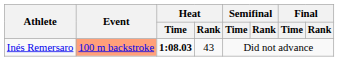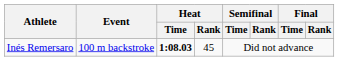 <table class=wikitable style="font-size:90%">
 <tr>
 <th rowspan="2">Athlete</th>
 <th rowspan="2">Event</th>
 <th colspan="2">Heat</th>
 <th colspan="2">Semifinal</th>
 <th colspan="2">Final</th>
 </tr>
 <tr style="font-size:95%">
 <th>Time</th>
 <th>Rank</th>
 <th>Time</th>
 <th>Rank</th>
 <th>Time</th>
 <th>Rank</th>
 </tr>
 <tr align=center>
 <td align=left><a href='#'>Inés Remersaro</a></td>
-<td align=left style="background: lightsalmon;"><a href='#'>100 m backstroke</a></td>
+<td align=left><a href='#'>100 m backstroke</a></td>
 <td><strong>1:08.03</strong></td>
-<td>43</td>
+<td>45</td>
 <td colspan=4>Did not advance</td>
 </tr>
 </table>
